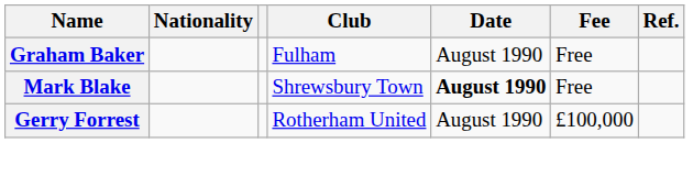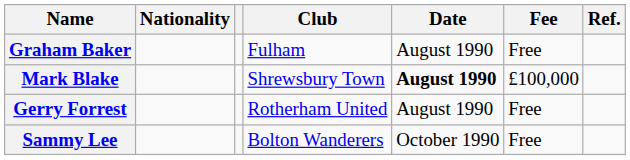 <table class="wikitable plainrowheaders">
 <tr>
 <th scope="col">Name</th>
 <th scope="col">Nationality</th>
 <th scope="col"></th>
 <th scope="col">Club</th>
 <th scope="col">Date</th>
 <th scope="col">Fee</th>
 <th scope="col">Ref.</th>
 </tr>
 <tr>
 <th scope="row"><a href='#'>Graham Baker</a></th>
 <td></td>
 <td align="center"></td>
 <td> <a href='#'>Fulham</a></td>
 <td>August 1990</td>
 <td>Free</td>
 <td align="center"></td>
 </tr>
 <tr>
 <th scope="row"><a href='#'>Mark Blake</a></th>
 <td></td>
 <td align="center"></td>
 <td> <a href='#'>Shrewsbury Town</a></td>
 <td><strong>August 1990</strong></td>
-<td>Free</td>
+<td>£100,000</td>
 <td align="center"></td>
 </tr>
 <tr>
 <th scope="row"><a href='#'>Gerry Forrest</a></th>
 <td></td>
 <td align="center"></td>
 <td> <a href='#'>Rotherham United</a></td>
 <td>August 1990</td>
-<td>£100,000</td>
+<td>Free</td>
+<td align="center"></td>
+</tr>
+<tr>
+<th scope="row"><a href='#'>Sammy Lee</a></th>
+<td></td>
+<td align="center"></td>
+<td> <a href='#'>Bolton Wanderers</a></td>
+<td>October 1990</td>
+<td>Free</td>
 <td align="center"></td>
 </tr>
 </table>
